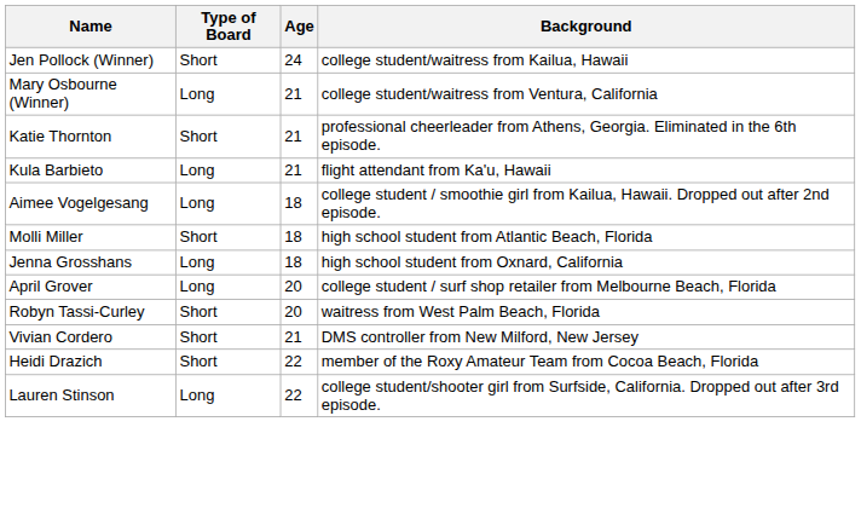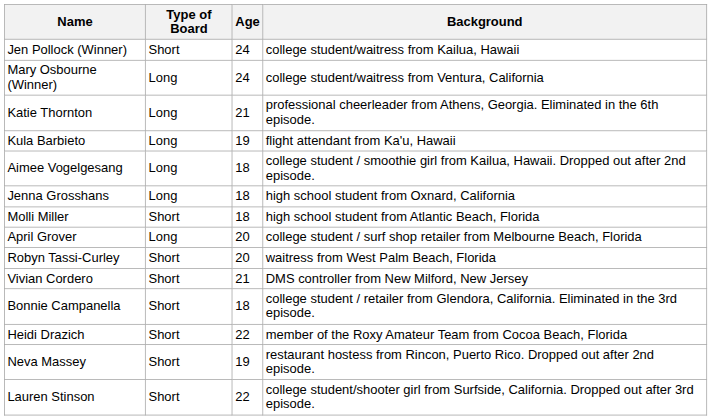 <table class="wikitable">
 <tr>
 <th>Name</th>
 <th>Type of Board</th>
 <th>Age</th>
 <th>Background</th>
 </tr>
 <tr>
 <td style="background:white ">Jen Pollock (Winner)</td>
 <td style="background:white ">Short</td>
 <td style="background:white ">24</td>
 <td style="background:white ">college student/waitress from Kailua, Hawaii</td>
 </tr>
 <tr>
 <td style="background:white ">Mary Osbourne (Winner)</td>
 <td style="background:white ">Long</td>
-<td style="background:white ">21</td>
+<td style="background:white ">24</td>
 <td style="background:white ">college student/waitress from Ventura, California</td>
 </tr>
 <tr>
 <td style="background:white ">Katie Thornton</td>
-<td style="background:white ">Short</td>
+<td style="background:white ">Long</td>
 <td style="background:white ">21</td>
 <td style="background:white ">professional cheerleader from Athens, Georgia. Eliminated in the 6th episode.</td>
 </tr>
 <tr>
 <td style="background:white ">Kula Barbieto</td>
 <td style="background:white ">Long</td>
-<td style="background:white ">21</td>
+<td style="background:white ">19</td>
 <td style="background:white ">flight attendant from Ka'u, Hawaii</td>
 </tr>
 <tr>
 <td style="background:white ">Aimee Vogelgesang</td>
 <td style="background:white ">Long</td>
 <td style="background:white ">18</td>
 <td style="background:white ">college student / smoothie girl from Kailua, Hawaii. Dropped out after 2nd episode.</td>
 </tr>
 <tr>
+<td style="background:white ">Jenna Grosshans</td>
+<td style="background:white ">Long</td>
+<td style="background:white ">18</td>
+<td style="background:white ">high school student from Oxnard, California</td>
+</tr>
+<tr>
 <td style="background:white ">Molli Miller</td>
 <td style="background:white ">Short</td>
 <td style="background:white ">18</td>
 <td style="background:white ">high school student from Atlantic Beach, Florida</td>
-</tr>
-<tr>
-<td style="background:white ">Jenna Grosshans</td>
-<td style="background:white ">Long</td>
-<td style="background:white ">18</td>
-<td style="background:white ">high school student from Oxnard, California</td>
 </tr>
 <tr>
 <td style="background:white ">April Grover</td>
 <td style="background:white ">Long</td>
 <td style="background:white ">20</td>
 <td style="background:white ">college student / surf shop retailer from Melbourne Beach, Florida</td>
 </tr>
 <tr>
 <td style="background:white ">Robyn Tassi-Curley</td>
 <td style="background:white ">Short</td>
 <td style="background:white ">20</td>
 <td style="background:white ">waitress from West Palm Beach, Florida</td>
 </tr>
 <tr>
 <td style="background:white ">Vivian Cordero</td>
 <td style="background:white ">Short</td>
 <td style="background:white ">21</td>
 <td style="background:white ">DMS controller from New Milford, New Jersey</td>
 </tr>
 <tr>
+<td style="background:white ">Bonnie Campanella</td>
+<td style="background:white ">Short</td>
+<td style="background:white ">18</td>
+<td style="background:white ">college student / retailer from Glendora, California. Eliminated in the 3rd episode.</td>
+</tr>
+<tr>
 <td style="background:white ">Heidi Drazich</td>
 <td style="background:white ">Short</td>
 <td style="background:white ">22</td>
 <td style="background:white ">member of the Roxy Amateur Team from Cocoa Beach, Florida</td>
 </tr>
 <tr>
+<td style="background:white ">Neva Massey</td>
+<td style="background:white ">Short</td>
+<td style="background:white ">19</td>
+<td style="background:white ">restaurant hostess from Rincon, Puerto Rico. Dropped out after 2nd episode.</td>
+</tr>
+<tr>
 <td style="background:white ">Lauren Stinson</td>
-<td style="background:white ">Long</td>
+<td style="background:white ">Short</td>
 <td style="background:white ">22</td>
 <td style="background:white ">college student/shooter girl from Surfside, California. Dropped out after 3rd episode.</td>
 </tr>
 </table>
